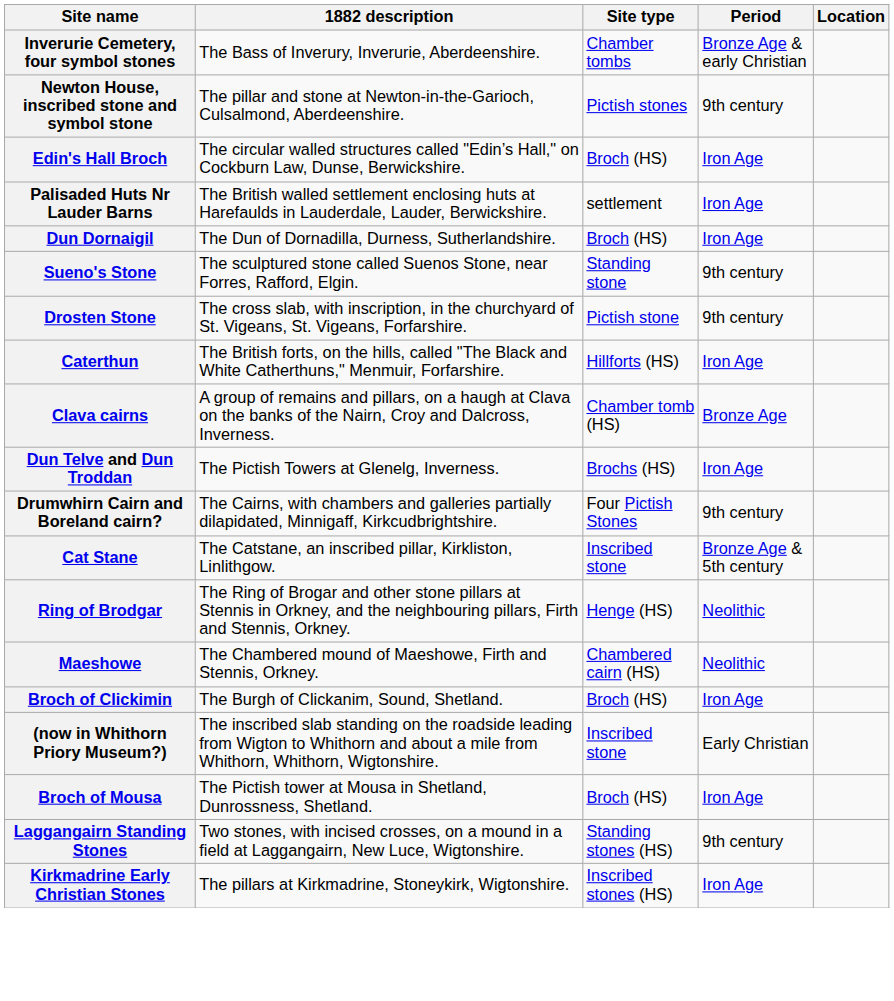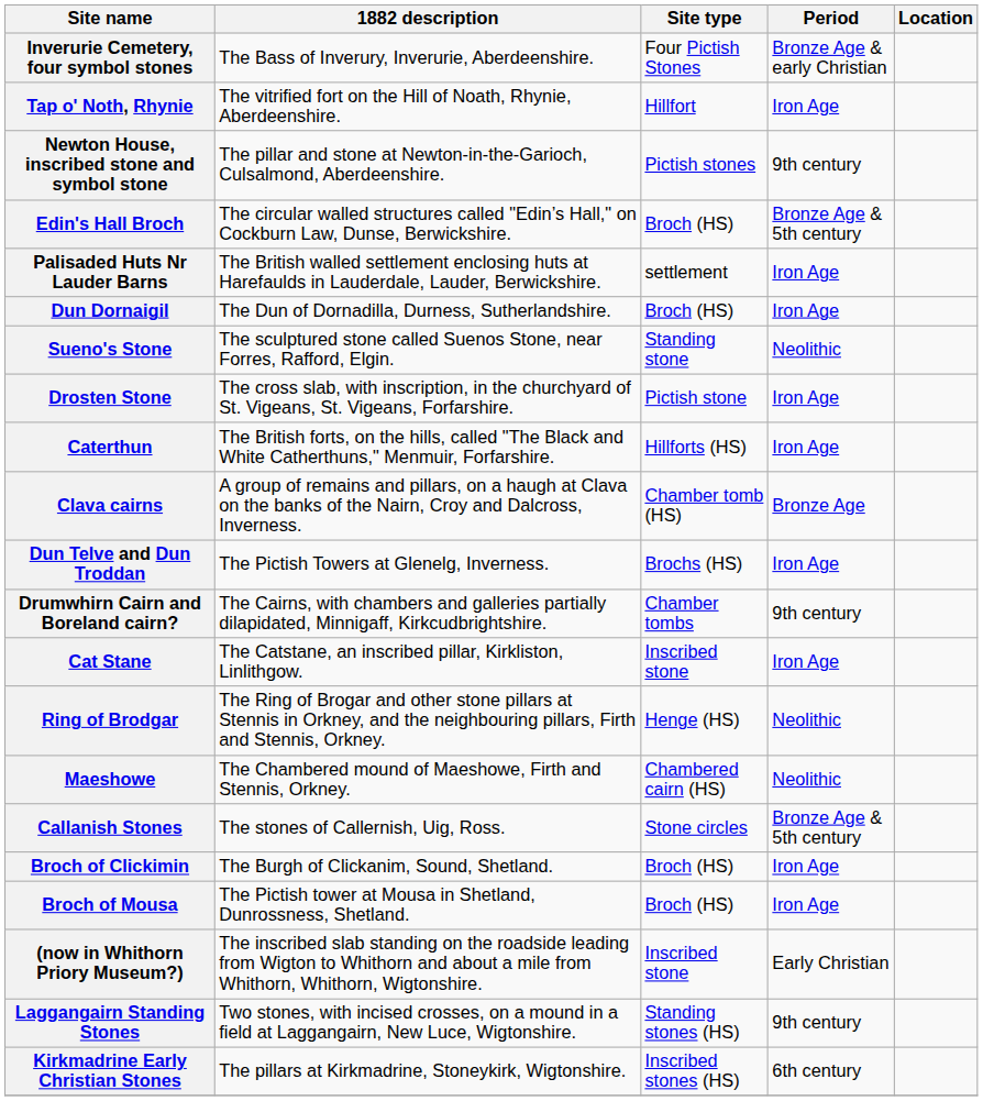 <table class=" wikitable plainrowheaders sortable" border="1">
 <tr>
 <th scope="col">Site name</th>
 <th scope="col">1882 description</th>
 <th scope="col">Site type</th>
 <th scope="col">Period</th>
 <th scope="col">Location</th>
 </tr>
 <tr>
 <th scope="row">Inverurie Cemetery, four symbol stones</th>
 <td>The Bass of Inverury, Inverurie, Aberdeenshire.</td>
-<td><a href='#'>Chamber tombs</a></td>
+<td>Four <a href='#'>Pictish Stones</a></td>
 <td><a href='#'>Bronze Age</a> & early Christian</td>
+<td></td>
+</tr>
+<tr>
+<th scope="row"><a href='#'>Tap o' Noth</a>, <a href='#'>Rhynie</a></th>
+<td>The vitrified fort on the Hill of Noath, Rhynie, Aberdeenshire.</td>
+<td><a href='#'>Hillfort</a></td>
+<td><a href='#'>Iron Age</a></td>
 <td></td>
 </tr>
 <tr>
 <th scope="row">Newton House, inscribed stone and symbol stone</th>
 <td>The pillar and stone at Newton-in-the-Garioch, Culsalmond, Aberdeenshire.</td>
 <td><a href='#'>Pictish stones</a></td>
 <td>9th century</td>
 <td></td>
 </tr>
 <tr>
 <th scope="row"><a href='#'>Edin's Hall Broch</a></th>
 <td>The circular walled structures called "Edin’s Hall," on Cockburn Law, Dunse, Berwickshire.</td>
 <td><a href='#'>Broch</a> (HS)</td>
-<td><a href='#'>Iron Age</a></td>
+<td><a href='#'>Bronze Age</a> & 5th century</td>
 <td></td>
 </tr>
 <tr>
 <th scope="row">Palisaded Huts Nr Lauder Barns</th>
 <td>The British walled settlement enclosing huts at Harefaulds in Lauderdale, Lauder, Berwickshire.</td>
 <td>settlement</td>
 <td><a href='#'>Iron Age</a></td>
 <td></td>
 </tr>
 <tr>
 <th scope="row"><a href='#'>Dun Dornaigil</a></th>
 <td>The Dun of Dornadilla, Durness, Sutherlandshire.</td>
 <td><a href='#'>Broch</a> (HS)</td>
 <td><a href='#'>Iron Age</a></td>
 <td></td>
 </tr>
 <tr>
 <th scope="row"><a href='#'>Sueno's Stone</a></th>
 <td>The sculptured stone called Suenos Stone, near Forres, Rafford, Elgin.</td>
 <td><a href='#'>Standing stone</a></td>
-<td>9th century</td>
+<td><a href='#'>Neolithic</a></td>
 <td></td>
 </tr>
 <tr>
 <th scope="row"><a href='#'>Drosten Stone</a></th>
 <td>The cross slab, with inscription, in the churchyard of St. Vigeans, St. Vigeans, Forfarshire.</td>
 <td><a href='#'>Pictish stone</a></td>
-<td>9th century</td>
+<td><a href='#'>Iron Age</a></td>
 <td></td>
 </tr>
 <tr>
 <th scope="row"><a href='#'>Caterthun</a></th>
 <td>The British forts, on the hills, called "The Black and White Catherthuns," Menmuir, Forfarshire.</td>
 <td><a href='#'>Hillforts</a> (HS)</td>
 <td><a href='#'>Iron Age</a></td>
 <td></td>
 </tr>
 <tr>
 <th scope="row"><a href='#'>Clava cairns</a></th>
 <td>A group of remains and pillars, on a haugh at Clava on the banks of the Nairn, Croy and Dalcross, Inverness.</td>
 <td><a href='#'>Chamber tomb</a> (HS)</td>
 <td><a href='#'>Bronze Age</a></td>
 <td></td>
 </tr>
 <tr>
 <th scope="row"><a href='#'>Dun Telve</a> and <a href='#'>Dun Troddan</a></th>
 <td>The Pictish Towers at Glenelg, Inverness.</td>
 <td><a href='#'>Brochs</a> (HS)</td>
 <td><a href='#'>Iron Age</a></td>
 <td></td>
 </tr>
 <tr>
 <th scope="row">Drumwhirn Cairn and Boreland cairn?</th>
 <td>The Cairns, with chambers and galleries partially dilapidated, Minnigaff, Kirkcudbrightshire.</td>
-<td>Four <a href='#'>Pictish Stones</a></td>
+<td><a href='#'>Chamber tombs</a></td>
 <td>9th century</td>
 <td></td>
 </tr>
 <tr>
 <th scope="row"><a href='#'>Cat Stane</a></th>
 <td>The Catstane, an inscribed pillar, Kirkliston, Linlithgow.</td>
 <td><a href='#'>Inscribed stone</a></td>
-<td><a href='#'>Bronze Age</a> & 5th century</td>
+<td><a href='#'>Iron Age</a></td>
 <td></td>
 </tr>
 <tr>
 <th scope="row"><a href='#'>Ring of Brodgar</a></th>
 <td>The Ring of Brogar and other stone pillars at Stennis in Orkney, and the neighbouring pillars, Firth and Stennis, Orkney.</td>
 <td><a href='#'>Henge</a> (HS)</td>
 <td><a href='#'>Neolithic</a></td>
 <td></td>
 </tr>
 <tr>
 <th scope="row"><a href='#'>Maeshowe</a></th>
 <td>The Chambered mound of Maeshowe, Firth and Stennis, Orkney.</td>
 <td><a href='#'>Chambered cairn</a> (HS)</td>
 <td><a href='#'>Neolithic</a></td>
 <td></td>
 </tr>
 <tr>
+<th scope="row"><a href='#'>Callanish Stones</a></th>
+<td>The stones of Callernish, Uig, Ross.</td>
+<td><a href='#'>Stone circles</a></td>
+<td><a href='#'>Bronze Age</a> & 5th century</td>
+<td></td>
+</tr>
+<tr>
 <th scope="row"><a href='#'>Broch of Clickimin</a></th>
 <td>The Burgh of Clickanim, Sound, Shetland.</td>
+<td><a href='#'>Broch</a> (HS)</td>
+<td><a href='#'>Iron Age</a></td>
+<td></td>
+</tr>
+<tr>
+<th scope="row"><a href='#'>Broch of Mousa</a></th>
+<td>The Pictish tower at Mousa in Shetland, Dunrossness, Shetland.</td>
 <td><a href='#'>Broch</a> (HS)</td>
 <td><a href='#'>Iron Age</a></td>
 <td></td>
 </tr>
 <tr>
 <th scope="row">(now in  Whithorn Priory Museum?)</th>
 <td>The inscribed slab standing on the roadside leading from Wigton to Whithorn and about a mile from Whithorn, Whithorn, Wigtonshire.</td>
 <td><a href='#'>Inscribed stone</a></td>
 <td>Early Christian</td>
-<td></td>
-</tr>
-<tr>
-<th scope="row"><a href='#'>Broch of Mousa</a></th>
-<td>The Pictish tower at Mousa in Shetland, Dunrossness, Shetland.</td>
-<td><a href='#'>Broch</a> (HS)</td>
-<td><a href='#'>Iron Age</a></td>
 <td></td>
 </tr>
 <tr>
 <th scope="row"><a href='#'>Laggangairn Standing Stones</a></th>
 <td>Two stones, with incised crosses, on a mound in a field at Laggangairn, New Luce, Wigtonshire.</td>
 <td><a href='#'>Standing stones</a> (HS)</td>
 <td>9th century</td>
 <td></td>
 </tr>
 <tr>
 <th scope="row"><a href='#'>Kirkmadrine Early Christian Stones</a></th>
 <td>The pillars at Kirkmadrine, Stoneykirk, Wigtonshire.</td>
 <td><a href='#'>Inscribed stones</a> (HS)</td>
-<td><a href='#'>Iron Age</a></td>
+<td>6th century</td>
 <td></td>
 </tr>
 <tr>
 </tr>
 </table>
